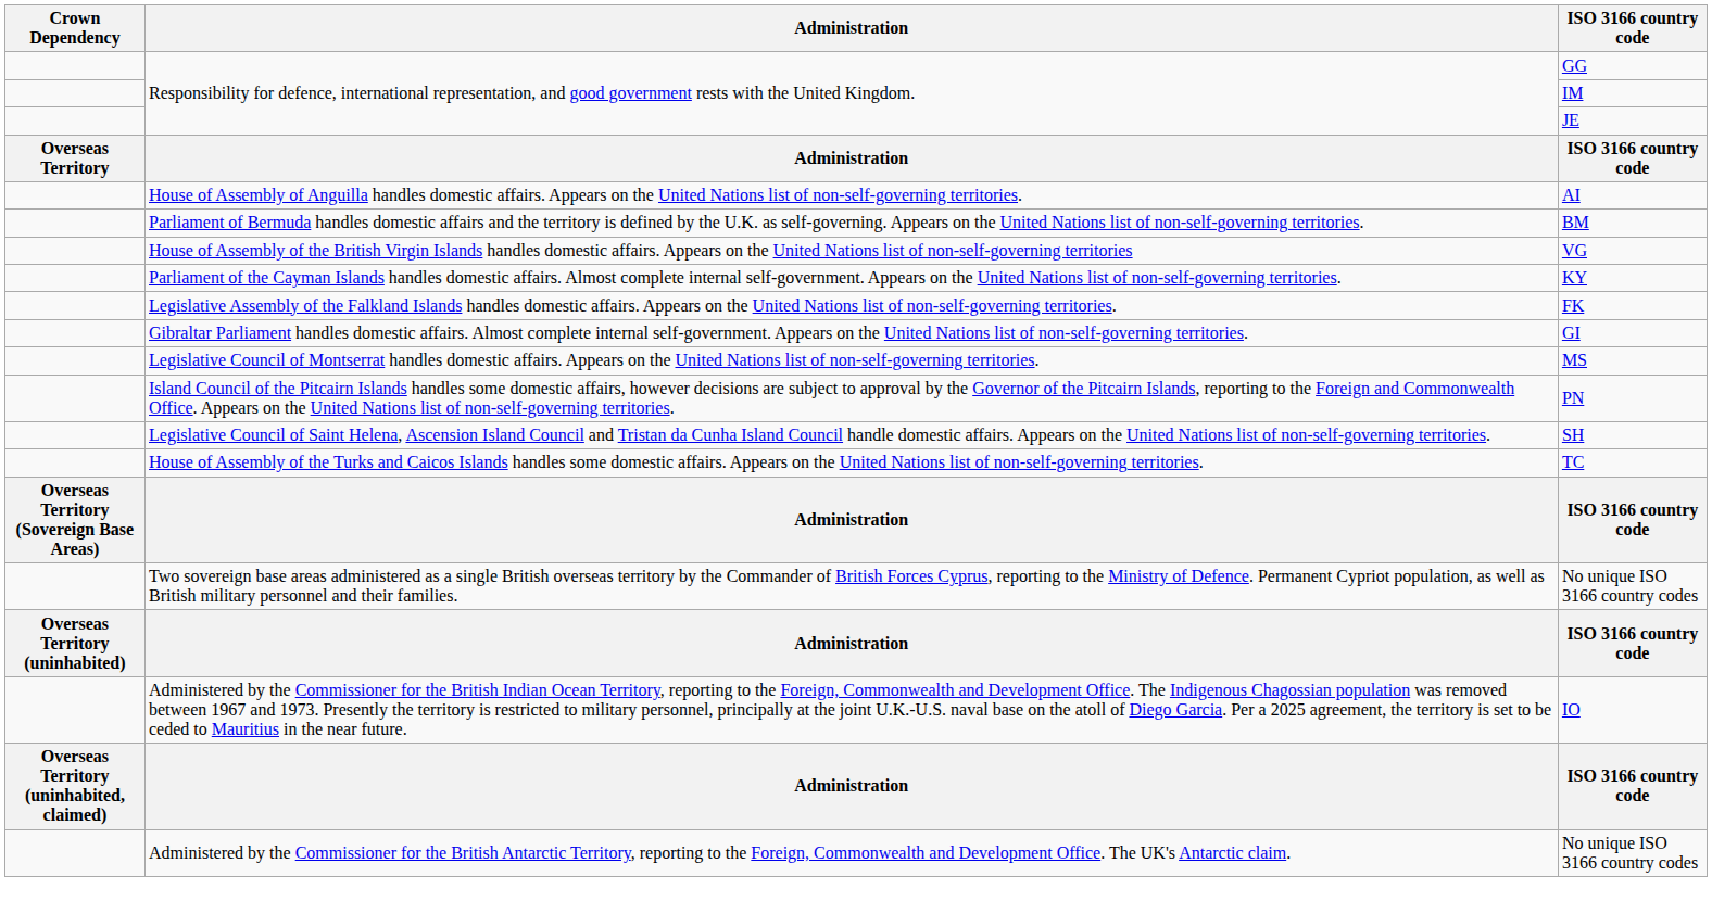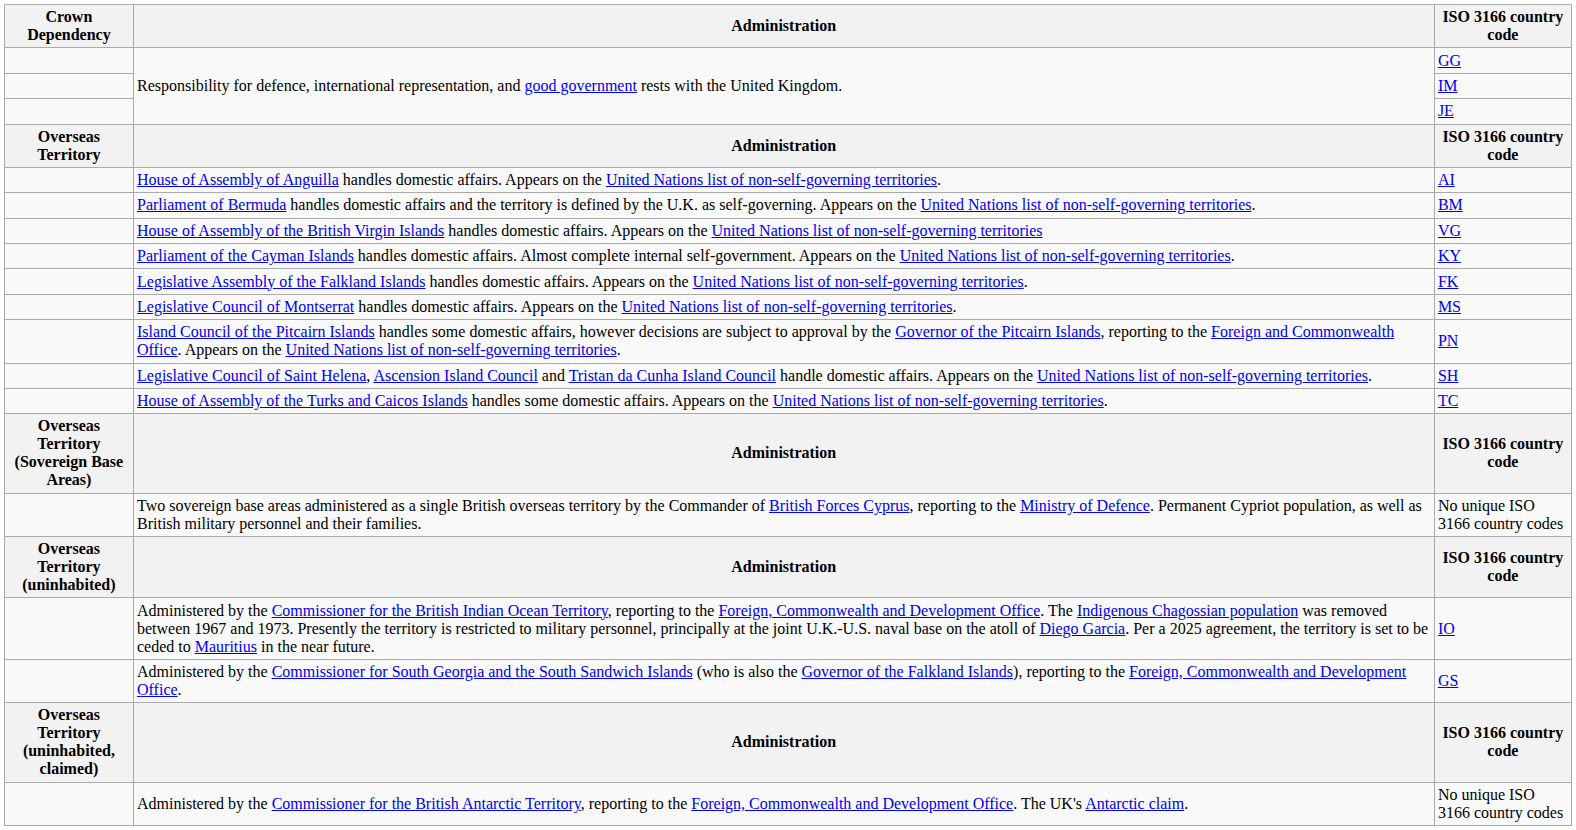 <table class="wikitable sortable">
 <tr>
 <th>Crown Dependency</th>
 <th>Administration</th>
 <th>ISO 3166 country code</th>
 </tr>
 <tr>
 <td></td>
 <td rowspan="3">Responsibility for defence, international representation, and <a href='#'>good government</a> rests with the United Kingdom.</td>
 <td><a href='#'>GG</a></td>
 </tr>
 <tr>
 <td></td>
 <td><a href='#'>IM</a></td>
 </tr>
 <tr>
 <td></td>
 <td><a href='#'>JE</a></td>
 </tr>
 <tr>
 <th>Overseas Territory</th>
 <th>Administration</th>
 <th>ISO 3166 country code</th>
 </tr>
 <tr>
 <td></td>
 <td><a href='#'>House of Assembly of Anguilla</a> handles domestic affairs. Appears on the <a href='#'>United Nations list of non-self-governing territories</a>.</td>
 <td><a href='#'>AI</a></td>
 </tr>
 <tr>
 <td></td>
 <td><a href='#'>Parliament of Bermuda</a> handles domestic affairs and the territory is defined by the U.K. as self-governing. Appears on the <a href='#'>United Nations list of non-self-governing territories</a>.</td>
 <td><a href='#'>BM</a></td>
 </tr>
 <tr>
 <td></td>
 <td><a href='#'>House of Assembly of the British Virgin Islands</a> handles domestic affairs. Appears on the <a href='#'>United Nations list of non-self-governing territories</a></td>
 <td><a href='#'>VG</a></td>
 </tr>
 <tr>
 <td></td>
 <td><a href='#'>Parliament of the Cayman Islands</a> handles domestic affairs. Almost complete internal self-government. Appears on the <a href='#'>United Nations list of non-self-governing territories</a>.</td>
 <td><a href='#'>KY</a></td>
 </tr>
 <tr>
 <td></td>
 <td><a href='#'>Legislative Assembly of the Falkland Islands</a> handles domestic affairs. Appears on the <a href='#'>United Nations list of non-self-governing territories</a>.</td>
 <td><a href='#'>FK</a></td>
 </tr>
 <tr>
 <td></td>
-<td><a href='#'>Gibraltar Parliament</a> handles domestic affairs. Almost complete internal self-government. Appears on the <a href='#'>United Nations list of non-self-governing territories</a>.</td>
-<td><a href='#'>GI</a></td>
-</tr>
-<tr>
-<td></td>
 <td><a href='#'>Legislative Council of Montserrat</a> handles domestic affairs. Appears on the <a href='#'>United Nations list of non-self-governing territories</a>.</td>
 <td><a href='#'>MS</a></td>
 </tr>
 <tr>
 <td></td>
 <td><a href='#'>Island Council of the Pitcairn Islands</a> handles some domestic affairs, however decisions are subject to approval by the <a href='#'>Governor of the Pitcairn Islands</a>, reporting to the <a href='#'>Foreign and Commonwealth Office</a>. Appears on the <a href='#'>United Nations list of non-self-governing territories</a>.</td>
 <td><a href='#'>PN</a></td>
 </tr>
 <tr>
 <td></td>
 <td><a href='#'>Legislative Council of Saint Helena</a>, <a href='#'>Ascension Island Council</a> and <a href='#'>Tristan da Cunha Island Council</a> handle domestic affairs. Appears on the <a href='#'>United Nations list of non-self-governing territories</a>.</td>
 <td><a href='#'>SH</a></td>
 </tr>
 <tr>
 <td></td>
 <td><a href='#'>House of Assembly of the Turks and Caicos Islands</a> handles some domestic affairs. Appears on the <a href='#'>United Nations list of non-self-governing territories</a>.</td>
 <td><a href='#'>TC</a></td>
 </tr>
 <tr>
 <th>Overseas Territory<br>(Sovereign Base Areas)</th>
 <th>Administration</th>
 <th>ISO 3166 country code</th>
 </tr>
 <tr>
 <td></td>
 <td>Two sovereign base areas administered as a single British overseas territory by the Commander of <a href='#'>British Forces Cyprus</a>, reporting to the <a href='#'>Ministry of Defence</a>. Permanent Cypriot population, as well as British military personnel and their families.</td>
 <td>No unique ISO 3166 country codes</td>
 </tr>
 <tr>
 <th>Overseas Territory<br>(uninhabited)</th>
 <th>Administration</th>
 <th>ISO 3166 country code</th>
 </tr>
 <tr>
 <td></td>
 <td>Administered by the <a href='#'>Commissioner for the British Indian Ocean Territory</a>, reporting to the <a href='#'>Foreign, Commonwealth and Development Office</a>. The <a href='#'>Indigenous Chagossian population</a> was removed between 1967 and 1973. Presently the territory is restricted to military personnel, principally at the joint U.K.-U.S. naval base on the atoll of <a href='#'>Diego Garcia</a>. Per a 2025 agreement, the territory is set to be ceded to <a href='#'>Mauritius</a> in the near future.</td>
 <td><a href='#'>IO</a></td>
 </tr>
 <tr>
+<td></td>
+<td>Administered by the <a href='#'>Commissioner for South Georgia and the South Sandwich Islands</a> (who is also the <a href='#'>Governor of the Falkland Islands</a>), reporting to the <a href='#'>Foreign, Commonwealth and Development Office</a>.</td>
+<td><a href='#'>GS</a></td>
+</tr>
+<tr>
 <th>Overseas Territory<br>(uninhabited, claimed)</th>
 <th>Administration</th>
 <th>ISO 3166 country code</th>
 </tr>
 <tr>
 <td><em></em></td>
 <td>Administered by the <a href='#'>Commissioner for the British Antarctic Territory</a>, reporting to the <a href='#'>Foreign, Commonwealth and Development Office</a>. The UK's <a href='#'>Antarctic claim</a>.</td>
 <td>No unique ISO 3166 country codes</td>
 </tr>
 </table>
